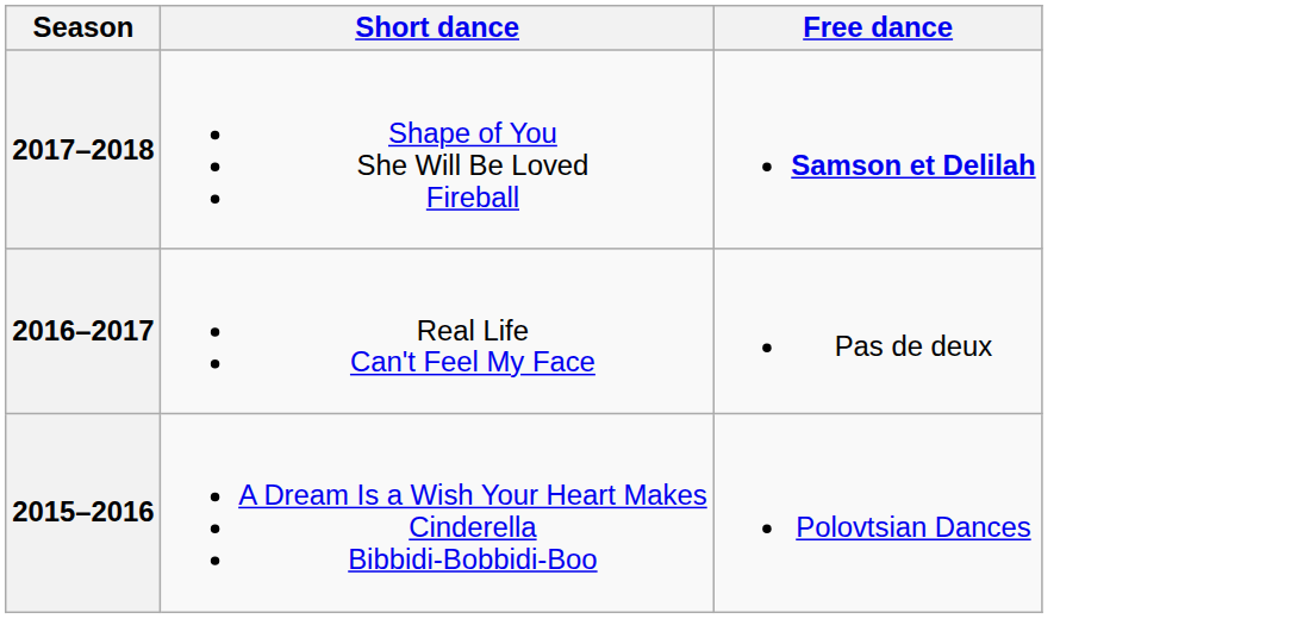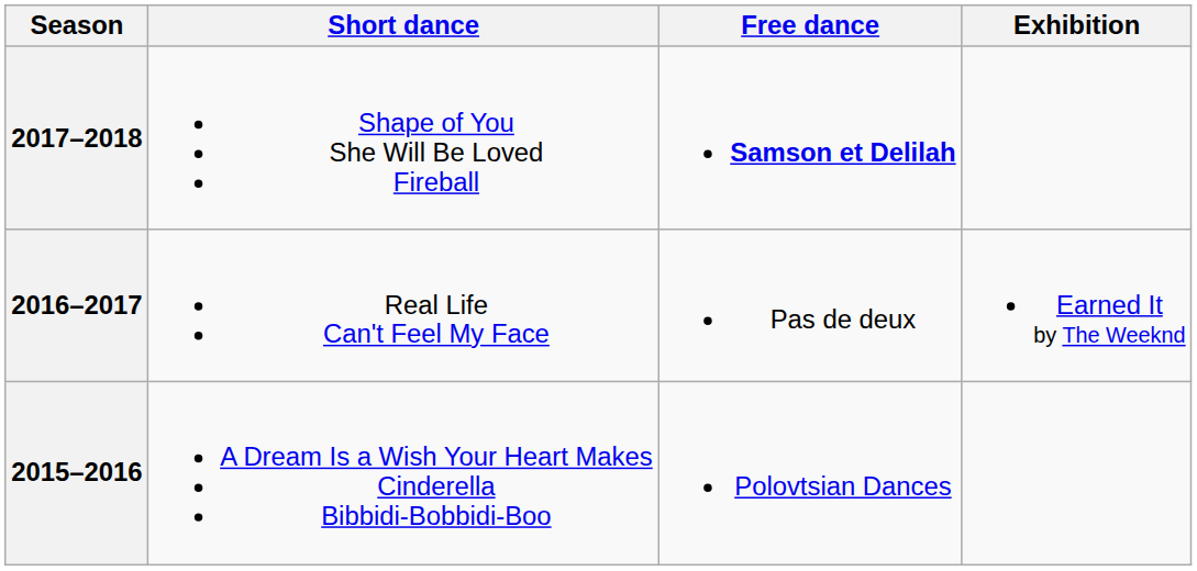 <table class="wikitable" style="text-align:center">
 <tr>
 <th>Season</th>
 <th><a href='#'>Short dance</a></th>
 <th><a href='#'>Free dance</a></th>
+<th>Exhibition</th>
 </tr>
 <tr>
 <th>2017–2018 <br></th>
 <td><br><ul><li><a href='#'>Shape of You</a> <br></li><li>She Will Be Loved <br> </li><li><a href='#'>Fireball</a> <br></li></ul></td>
 <td><strong><br><ul><li><a href='#'>Samson et Delilah</a> <br> </li></ul></strong></td>
+<td></td>
 </tr>
 <tr>
 <th>2016–2017 <br> </th>
 <td><br><ul><li> Real Life <br></li><li> <a href='#'>Can't Feel My Face</a> <br></li></ul></td>
 <td><br><ul><li>Pas de deux <br></li></ul></td>
+<td><br><ul><li><a href='#'>Earned It</a><br><small>by <a href='#'>The Weeknd</a></small></li></ul></td>
 </tr>
 <tr>
 <th>2015–2016 <br> </th>
 <td><br><ul><li> <a href='#'>A Dream Is a Wish Your Heart Makes</a> <br></li><li> <a href='#'>Cinderella</a> <br></li><li> <a href='#'>Bibbidi-Bobbidi-Boo</a> <br></li></ul></td>
 <td><br><ul><li><a href='#'>Polovtsian Dances</a> <br></li></ul></td>
+<td></td>
 </tr>
 </table>
